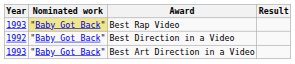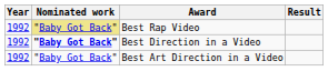 <table class="wikitable">
 <tr>
 <th>Year</th>
 <th>Nominated work</th>
 <th>Award</th>
 <th>Result</th>
 </tr>
 <tr>
-<td align=center><a href='#'>1993</a></td>
+<td align=center><a href='#'>1992</a></td>
 <td style="background: khaki;">"<a href='#'>Baby Got Back</a>"</td>
 <td>Best Rap Video</td>
 <td></td>
 </tr>
 <tr>
 <td align=center><a href='#'>1992</a></td>
-<td>"<a href='#'>Baby Got Back</a>"</td>
+<td><strong>"<a href='#'>Baby Got Back</a>"</strong></td>
 <td>Best Direction in a Video</td>
 <td></td>
 </tr>
 <tr>
-<td align=center><a href='#'>1993</a></td>
+<td align=center><a href='#'>1992</a></td>
 <td>"<a href='#'>Baby Got Back</a>"</td>
 <td>Best Art Direction in a Video</td>
 <td></td>
 </tr>
 </table>
